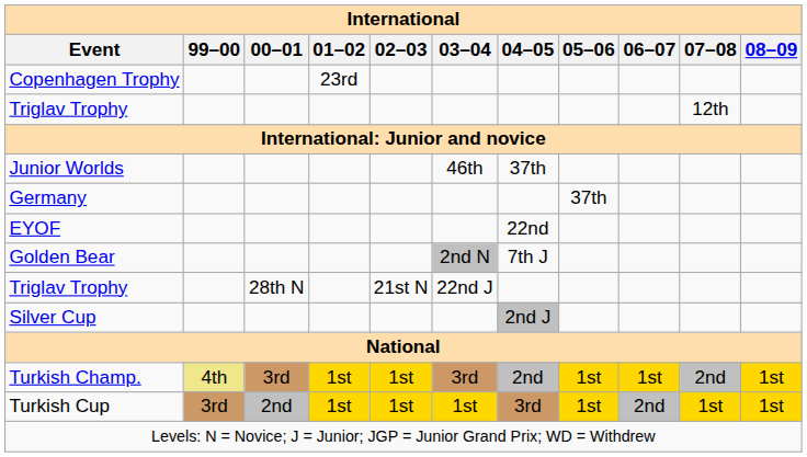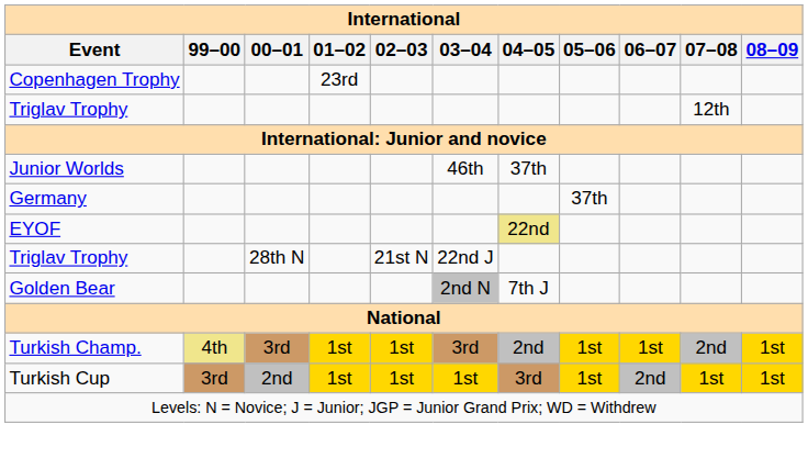 <table class="wikitable" style="text-align:center">
 <tr>
 <th style="background-color: #ffdead; " colspan=11 align=center>International</th>
 </tr>
 <tr>
 <th>Event</th>
 <th>99–00</th>
 <th>00–01</th>
 <th>01–02</th>
 <th>02–03</th>
 <th>03–04</th>
 <th>04–05</th>
 <th>05–06</th>
 <th>06–07</th>
 <th>07–08</th>
 <th><a href='#'>08–09</a></th>
 </tr>
 <tr>
 <td align=left><a href='#'>Copenhagen Trophy</a></td>
 <td></td>
 <td></td>
 <td>23rd</td>
 <td></td>
 <td></td>
 <td></td>
 <td></td>
 <td></td>
 <td></td>
 <td></td>
 </tr>
 <tr>
 <td align=left><a href='#'>Triglav Trophy</a></td>
 <td></td>
 <td></td>
 <td></td>
 <td></td>
 <td></td>
 <td></td>
 <td></td>
 <td></td>
 <td>12th</td>
 <td></td>
 </tr>
 <tr>
 <th style="background-color: #ffdead; " colspan=11 align=center>International: Junior and novice</th>
 </tr>
 <tr>
 <td align=left><a href='#'>Junior Worlds</a></td>
 <td></td>
 <td></td>
 <td></td>
 <td></td>
 <td>46th</td>
 <td>37th</td>
 <td></td>
 <td></td>
 <td></td>
 <td></td>
 </tr>
 <tr>
 <td align=left> <a href='#'>Germany</a></td>
 <td></td>
 <td></td>
 <td></td>
 <td></td>
 <td></td>
 <td></td>
 <td>37th</td>
 <td></td>
 <td></td>
 <td></td>
 </tr>
 <tr>
 <td align=left><a href='#'>EYOF</a></td>
 <td></td>
 <td></td>
 <td></td>
 <td></td>
 <td></td>
-<td>22nd</td>
-<td></td>
-<td></td>
-<td></td>
-<td></td>
-</tr>
-<tr>
-<td align=left><a href='#'>Golden Bear</a></td>
-<td></td>
-<td></td>
-<td></td>
-<td></td>
-<td bgcolor=silver>2nd N</td>
-<td>7th J</td>
+<td style="background: khaki;">22nd</td>
 <td></td>
 <td></td>
 <td></td>
 <td></td>
 </tr>
 <tr>
 <td align=left><a href='#'>Triglav Trophy</a></td>
 <td></td>
 <td>28th N</td>
 <td></td>
 <td>21st N</td>
 <td>22nd J</td>
 <td></td>
 <td></td>
 <td></td>
 <td></td>
 <td></td>
 </tr>
 <tr>
-<td align=left><a href='#'>Silver Cup</a></td>
+<td align=left><a href='#'>Golden Bear</a></td>
 <td></td>
 <td></td>
 <td></td>
 <td></td>
-<td></td>
-<td bgcolor=silver>2nd J</td>
+<td bgcolor=silver>2nd N</td>
+<td>7th J</td>
 <td></td>
 <td></td>
 <td></td>
 <td></td>
 </tr>
 <tr>
 <th style="background-color: #ffdead; " colspan=11 align=center>National</th>
 </tr>
 <tr>
 <td align=left><a href='#'>Turkish Champ.</a></td>
 <td style="background: khaki;">4th</td>
 <td bgcolor=cc9966>3rd</td>
 <td bgcolor=gold>1st</td>
 <td bgcolor=gold>1st</td>
 <td bgcolor=cc9966>3rd</td>
 <td bgcolor=silver>2nd</td>
 <td bgcolor=gold>1st</td>
 <td bgcolor=gold>1st</td>
 <td bgcolor=silver>2nd</td>
 <td bgcolor=gold>1st</td>
 </tr>
 <tr>
 <td align=left>Turkish Cup</td>
 <td bgcolor=cc9966>3rd</td>
 <td bgcolor=silver>2nd</td>
 <td bgcolor=gold>1st</td>
 <td bgcolor=gold>1st</td>
 <td bgcolor=gold>1st</td>
 <td bgcolor=cc9966>3rd</td>
 <td bgcolor=gold>1st</td>
 <td bgcolor=silver>2nd</td>
 <td bgcolor=gold>1st</td>
 <td bgcolor=gold>1st</td>
 </tr>
 <tr>
 <td colspan=11 align=center><small> Levels: N = Novice; J = Junior; JGP = Junior Grand Prix; WD = Withdrew </small></td>
 </tr>
 </table>
